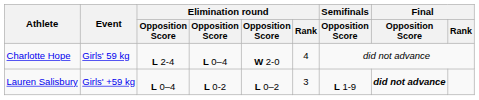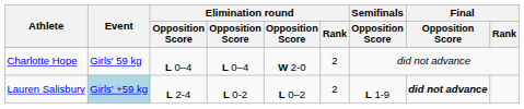 <table class="wikitable" style="text-align:center;font-size:90%">
 <tr>
 <th rowspan=2>Athlete</th>
 <th rowspan=2>Event</th>
 <th colspan=4>Elimination round</th>
 <th>Semifinals</th>
 <th colspan=2>Final</th>
 </tr>
 <tr style="font-size:95%">
 <th>Opposition<br>Score</th>
 <th>Opposition<br>Score</th>
 <th>Opposition<br>Score</th>
 <th>Rank</th>
 <th>Opposition<br>Score</th>
 <th>Opposition<br>Score</th>
 <th>Rank</th>
 </tr>
 <tr>
 <td align=left><a href='#'>Charlotte Hope</a></td>
 <td align=left><a href='#'>Girls' 59 kg</a></td>
-<td><br><strong>L</strong> 2-4</td>
+<td><br><strong>L</strong> 0–4</td>
 <td><br><strong>L</strong> 0–4</td>
 <td><br><strong>W</strong> 2-0</td>
-<td>4</td>
+<td>2</td>
 <td colspan=3><em>did not advance</em></td>
 </tr>
 <tr>
 <td align=left><a href='#'>Lauren Salisbury</a></td>
-<td align=left><a href='#'>Girls' +59 kg</a></td>
-<td><br><strong>L</strong> 0–4</td>
+<td align=left style="background: lightblue;"><a href='#'>Girls' +59 kg</a></td>
+<td><br><strong>L</strong> 2-4</td>
 <td><br><strong>L</strong> 0-2</td>
 <td><br><strong>L</strong> 0–2</td>
-<td>3</td>
+<td>2</td>
 <td><br><strong>L</strong> 1-9</td>
 <td><strong><em>did not advance</em></strong></td>
 <td></td>
 </tr>
 </table>
